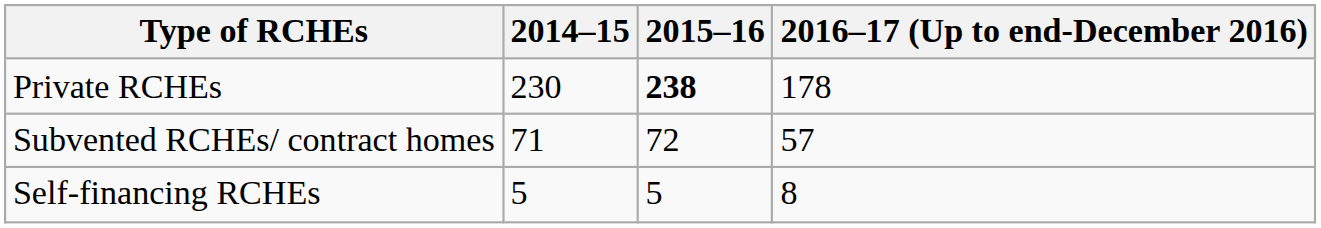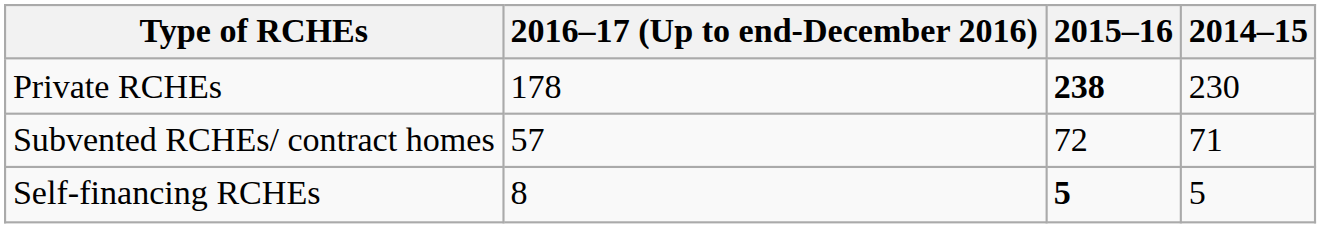 <table class="wikitable">
 <tr>
 <th>Type of RCHEs</th>
+<th>2016–17 (Up to end-December 2016)</th>
+<th>2015–16</th>
 <th>2014–15</th>
-<th>2015–16</th>
-<th>2016–17 (Up to end-December 2016)</th>
 </tr>
 <tr>
 <td>Private RCHEs</td>
+<td>178</td>
+<td><strong>238</strong></td>
 <td>230</td>
-<td><strong>238</strong></td>
-<td>178</td>
 </tr>
 <tr>
 <td>Subvented RCHEs/ contract homes</td>
+<td>57</td>
+<td>72</td>
 <td>71</td>
-<td>72</td>
-<td>57</td>
 </tr>
 <tr>
 <td>Self-financing RCHEs</td>
+<td>8</td>
+<td><strong>5</strong></td>
 <td>5</td>
-<td>5</td>
-<td>8</td>
 </tr>
 </table>
